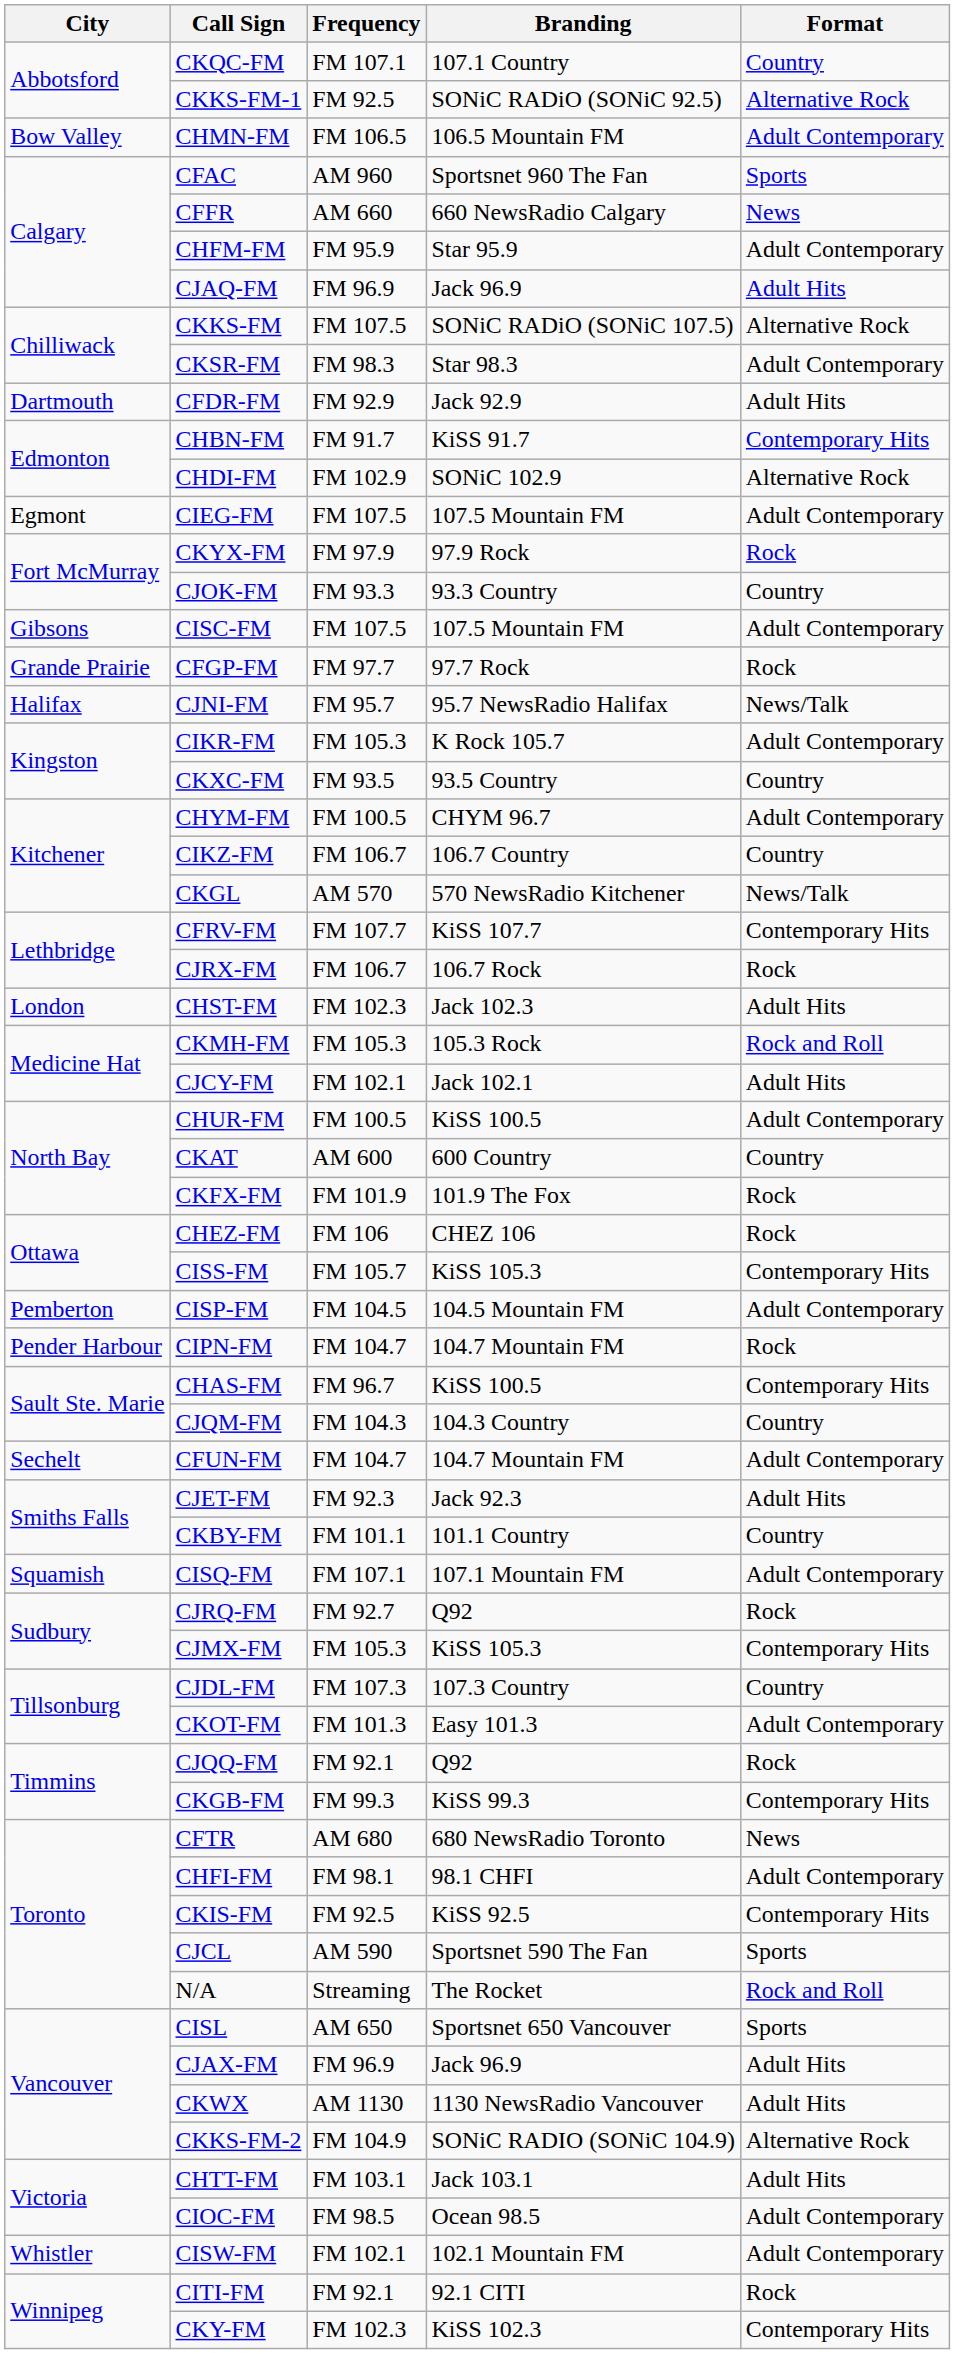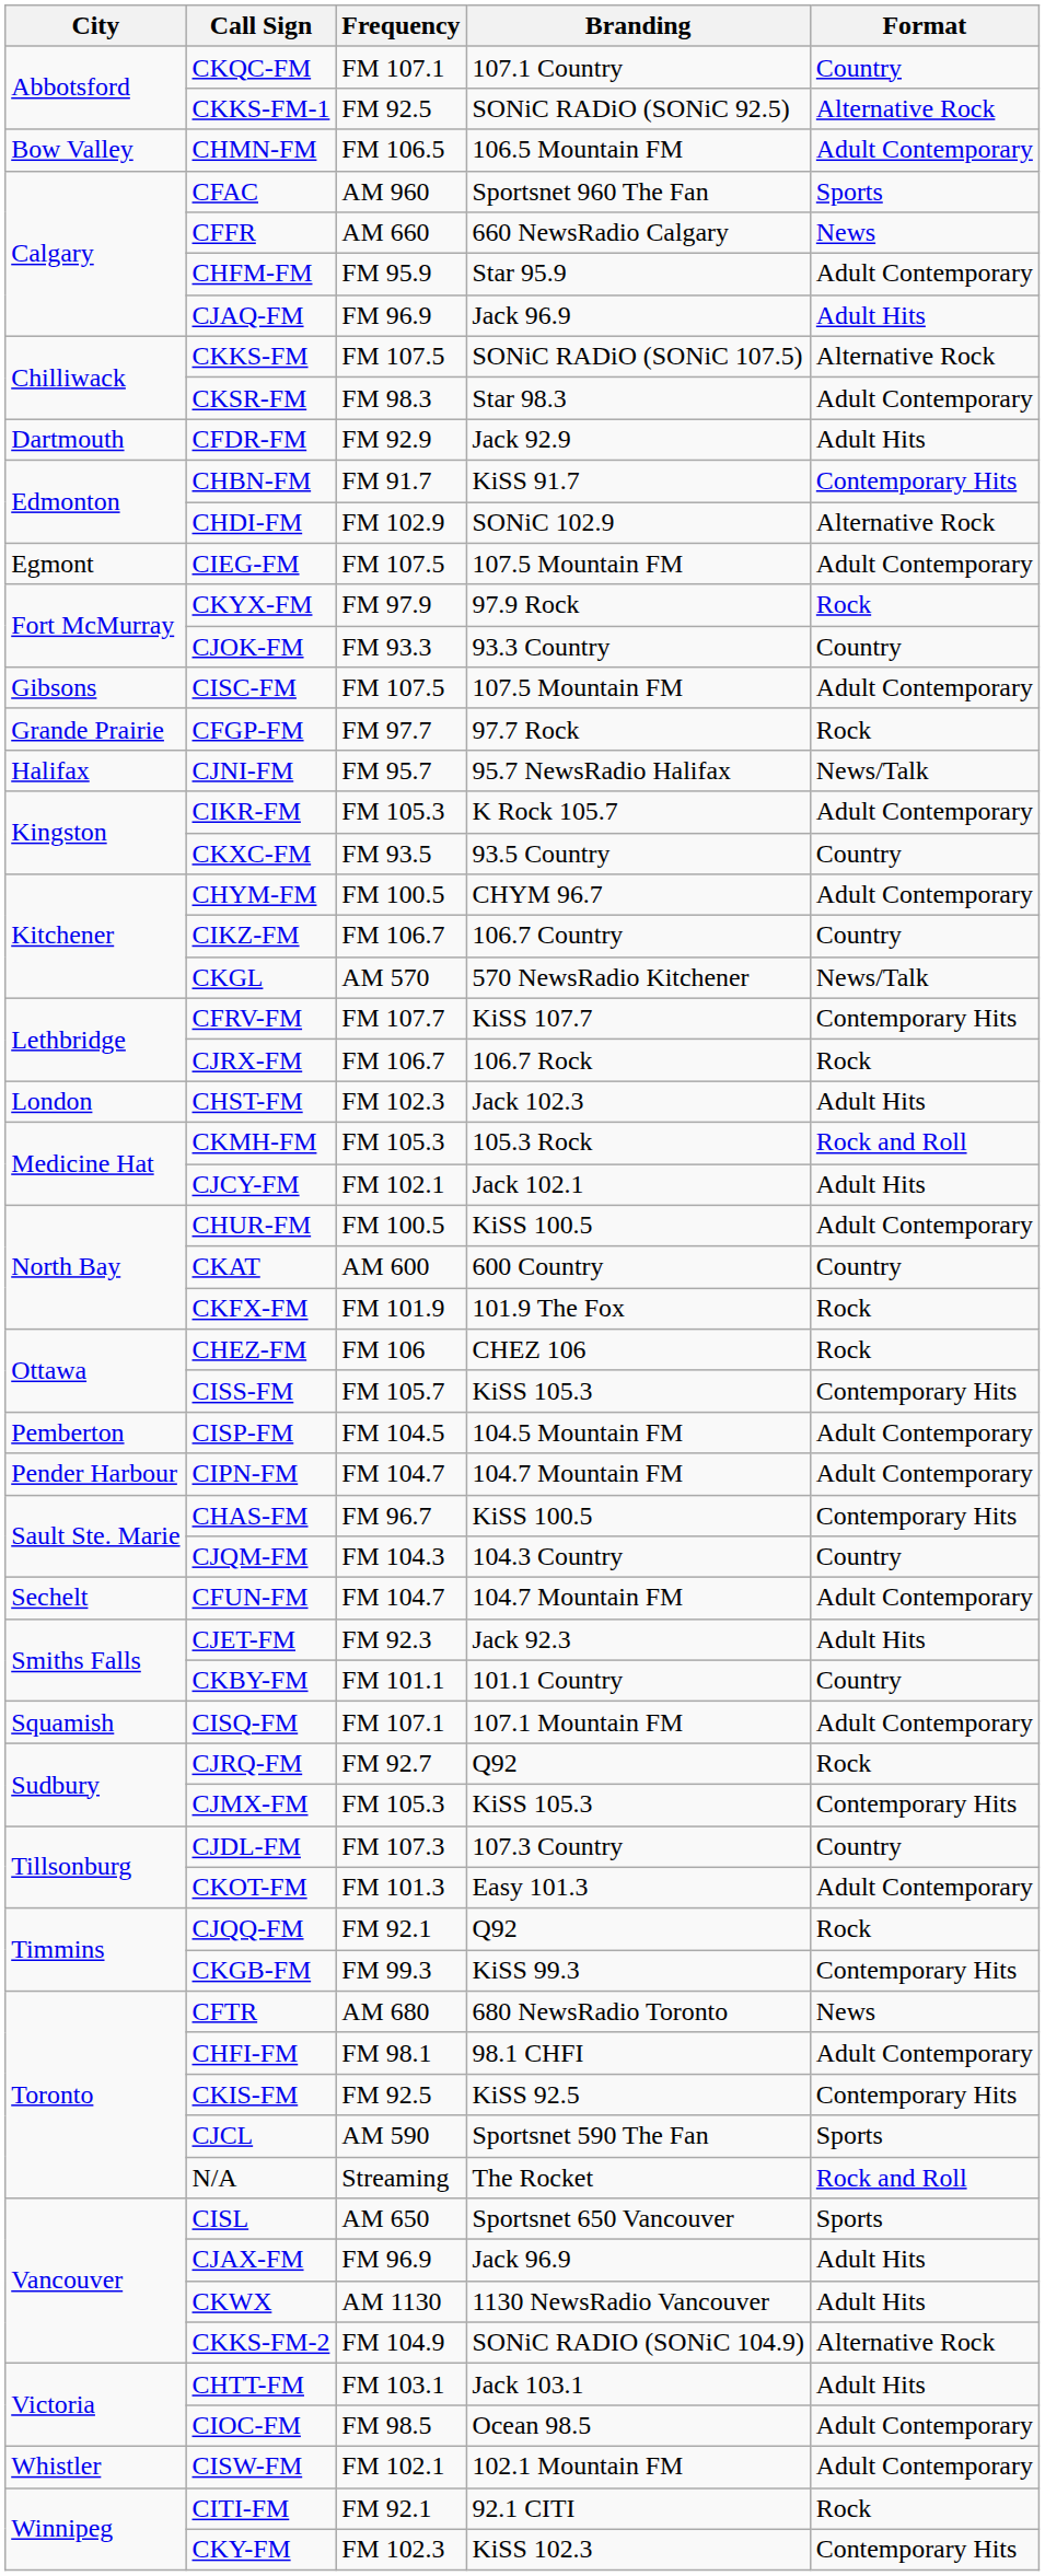 <table class="wikitable">
 <tr>
 <th>City</th>
 <th>Call Sign</th>
 <th>Frequency</th>
 <th>Branding</th>
 <th>Format</th>
 </tr>
 <tr>
 <td rowspan="2"><a href='#'>Abbotsford</a></td>
 <td><a href='#'>CKQC-FM</a></td>
 <td>FM 107.1</td>
 <td>107.1 Country</td>
 <td><a href='#'>Country</a></td>
 </tr>
 <tr>
 <td><a href='#'>CKKS-FM-1</a></td>
 <td>FM 92.5</td>
 <td>SONiC RADiO (SONiC 92.5)</td>
 <td><a href='#'>Alternative Rock</a></td>
 </tr>
 <tr>
 <td><a href='#'>Bow Valley</a></td>
 <td><a href='#'>CHMN-FM</a></td>
 <td>FM 106.5</td>
 <td>106.5 Mountain FM</td>
 <td><a href='#'>Adult Contemporary</a></td>
 </tr>
 <tr>
 <td rowspan="4"><a href='#'>Calgary</a></td>
 <td><a href='#'>CFAC</a></td>
 <td>AM 960</td>
 <td>Sportsnet 960 The Fan</td>
 <td><a href='#'>Sports</a></td>
 </tr>
 <tr>
 <td><a href='#'>CFFR</a></td>
 <td>AM 660</td>
 <td>660 NewsRadio Calgary</td>
 <td><a href='#'>News</a></td>
 </tr>
 <tr>
 <td><a href='#'>CHFM-FM</a></td>
 <td>FM 95.9</td>
 <td>Star 95.9</td>
 <td>Adult Contemporary</td>
 </tr>
 <tr>
 <td><a href='#'>CJAQ-FM</a></td>
 <td>FM 96.9</td>
 <td>Jack 96.9</td>
 <td><a href='#'>Adult Hits</a></td>
 </tr>
 <tr>
 <td rowspan="2"><a href='#'>Chilliwack</a></td>
 <td><a href='#'>CKKS-FM</a></td>
 <td>FM 107.5</td>
 <td>SONiC RADiO (SONiC 107.5)</td>
 <td>Alternative Rock</td>
 </tr>
 <tr>
 <td><a href='#'>CKSR-FM</a></td>
 <td>FM 98.3</td>
 <td>Star 98.3</td>
 <td>Adult Contemporary</td>
 </tr>
 <tr>
 <td><a href='#'>Dartmouth</a></td>
 <td><a href='#'>CFDR-FM</a></td>
 <td>FM 92.9</td>
 <td>Jack 92.9</td>
 <td>Adult Hits</td>
 </tr>
 <tr>
 <td rowspan="2"><a href='#'>Edmonton</a></td>
 <td><a href='#'>CHBN-FM</a></td>
 <td>FM 91.7</td>
 <td>KiSS 91.7</td>
 <td><a href='#'>Contemporary Hits</a></td>
 </tr>
 <tr>
 <td><a href='#'>CHDI-FM</a></td>
 <td>FM 102.9</td>
 <td>SONiC 102.9</td>
 <td>Alternative Rock</td>
 </tr>
 <tr>
 <td>Egmont</td>
 <td><a href='#'>CIEG-FM</a></td>
 <td>FM 107.5</td>
 <td>107.5 Mountain FM</td>
 <td>Adult Contemporary</td>
 </tr>
 <tr>
 <td rowspan="2"><a href='#'>Fort McMurray</a></td>
 <td><a href='#'>CKYX-FM</a></td>
 <td>FM 97.9</td>
 <td>97.9 Rock</td>
 <td><a href='#'>Rock</a></td>
 </tr>
 <tr>
 <td><a href='#'>CJOK-FM</a></td>
 <td>FM 93.3</td>
 <td>93.3 Country</td>
 <td>Country</td>
 </tr>
 <tr>
 <td><a href='#'>Gibsons</a></td>
 <td><a href='#'>CISC-FM</a></td>
 <td>FM 107.5</td>
 <td>107.5 Mountain FM</td>
 <td>Adult Contemporary</td>
 </tr>
 <tr>
 <td><a href='#'>Grande Prairie</a></td>
 <td><a href='#'>CFGP-FM</a></td>
 <td>FM 97.7</td>
 <td>97.7 Rock</td>
 <td>Rock</td>
 </tr>
 <tr>
 <td><a href='#'>Halifax</a></td>
 <td><a href='#'>CJNI-FM</a></td>
 <td>FM 95.7</td>
 <td>95.7 NewsRadio Halifax</td>
 <td>News/Talk</td>
 </tr>
 <tr>
 <td rowspan="2"><a href='#'>Kingston</a></td>
 <td><a href='#'>CIKR-FM</a></td>
 <td>FM 105.3</td>
 <td>K Rock 105.7</td>
 <td>Adult Contemporary</td>
 </tr>
 <tr>
 <td><a href='#'>CKXC-FM</a></td>
 <td>FM 93.5</td>
 <td>93.5 Country</td>
 <td>Country</td>
 </tr>
 <tr>
 <td rowspan="3"><a href='#'>Kitchener</a></td>
 <td><a href='#'>CHYM-FM</a></td>
 <td>FM 100.5</td>
 <td>CHYM 96.7</td>
 <td>Adult Contemporary</td>
 </tr>
 <tr>
 <td><a href='#'>CIKZ-FM</a></td>
 <td>FM 106.7</td>
 <td>106.7 Country</td>
 <td>Country</td>
 </tr>
 <tr>
 <td><a href='#'>CKGL</a></td>
 <td>AM 570</td>
 <td>570 NewsRadio Kitchener</td>
 <td>News/Talk</td>
 </tr>
 <tr>
 <td rowspan="2"><a href='#'>Lethbridge</a></td>
 <td><a href='#'>CFRV-FM</a></td>
 <td>FM 107.7</td>
 <td>KiSS 107.7</td>
 <td>Contemporary Hits</td>
 </tr>
 <tr>
 <td><a href='#'>CJRX-FM</a></td>
 <td>FM 106.7</td>
 <td>106.7 Rock</td>
 <td>Rock</td>
 </tr>
 <tr>
 <td><a href='#'>London</a></td>
 <td><a href='#'>CHST-FM</a></td>
 <td>FM 102.3</td>
 <td>Jack 102.3</td>
 <td>Adult Hits</td>
 </tr>
 <tr>
 <td rowspan="2"><a href='#'>Medicine Hat</a></td>
 <td><a href='#'>CKMH-FM</a></td>
 <td>FM 105.3</td>
 <td>105.3 Rock</td>
 <td><a href='#'>Rock and Roll</a></td>
 </tr>
 <tr>
 <td><a href='#'>CJCY-FM</a></td>
 <td>FM 102.1</td>
 <td>Jack 102.1</td>
 <td>Adult Hits</td>
 </tr>
 <tr>
 <td rowspan="3"><a href='#'>North Bay</a></td>
 <td><a href='#'>CHUR-FM</a></td>
 <td>FM 100.5</td>
 <td>KiSS 100.5</td>
 <td>Adult Contemporary</td>
 </tr>
 <tr>
 <td><a href='#'>CKAT</a></td>
 <td>AM 600</td>
 <td>600 Country</td>
 <td>Country</td>
 </tr>
 <tr>
 <td><a href='#'>CKFX-FM</a></td>
 <td>FM 101.9</td>
 <td>101.9 The Fox</td>
 <td>Rock</td>
 </tr>
 <tr>
 <td rowspan="2"><a href='#'>Ottawa</a></td>
 <td><a href='#'>CHEZ-FM</a></td>
 <td>FM 106</td>
 <td>CHEZ 106</td>
 <td>Rock</td>
 </tr>
 <tr>
 <td><a href='#'>CISS-FM</a></td>
 <td>FM 105.7</td>
 <td>KiSS 105.3</td>
 <td>Contemporary Hits</td>
 </tr>
 <tr>
 <td><a href='#'>Pemberton</a></td>
 <td><a href='#'>CISP-FM</a></td>
 <td>FM 104.5</td>
 <td>104.5 Mountain FM</td>
 <td>Adult Contemporary</td>
 </tr>
 <tr>
 <td><a href='#'>Pender Harbour</a></td>
 <td><a href='#'>CIPN-FM</a></td>
 <td>FM 104.7</td>
 <td>104.7 Mountain FM</td>
-<td>Rock</td>
+<td>Adult Contemporary</td>
 </tr>
 <tr>
 <td rowspan="2"><a href='#'>Sault Ste. Marie</a></td>
 <td><a href='#'>CHAS-FM</a></td>
 <td>FM 96.7</td>
 <td>KiSS 100.5</td>
 <td>Contemporary Hits</td>
 </tr>
 <tr>
 <td><a href='#'>CJQM-FM</a></td>
 <td>FM 104.3</td>
 <td>104.3 Country</td>
 <td>Country</td>
 </tr>
 <tr>
 <td><a href='#'>Sechelt</a></td>
 <td><a href='#'>CFUN-FM</a></td>
 <td>FM 104.7</td>
 <td>104.7 Mountain FM</td>
 <td>Adult Contemporary</td>
 </tr>
 <tr>
 <td rowspan="2"><a href='#'>Smiths Falls</a></td>
 <td><a href='#'>CJET-FM</a></td>
 <td>FM 92.3</td>
 <td>Jack 92.3</td>
 <td>Adult Hits</td>
 </tr>
 <tr>
 <td><a href='#'>CKBY-FM</a></td>
 <td>FM 101.1</td>
 <td>101.1 Country</td>
 <td>Country</td>
 </tr>
 <tr>
 <td><a href='#'>Squamish</a></td>
 <td><a href='#'>CISQ-FM</a></td>
 <td>FM 107.1</td>
 <td>107.1 Mountain FM</td>
 <td>Adult Contemporary</td>
 </tr>
 <tr>
 <td rowspan="2"><a href='#'>Sudbury</a></td>
 <td><a href='#'>CJRQ-FM</a></td>
 <td>FM 92.7</td>
 <td>Q92</td>
 <td>Rock</td>
 </tr>
 <tr>
 <td><a href='#'>CJMX-FM</a></td>
 <td>FM 105.3</td>
 <td>KiSS 105.3</td>
 <td>Contemporary Hits</td>
 </tr>
 <tr>
 <td rowspan="2"><a href='#'>Tillsonburg</a></td>
 <td><a href='#'>CJDL-FM</a></td>
 <td>FM 107.3</td>
 <td>107.3 Country</td>
 <td>Country</td>
 </tr>
 <tr>
 <td><a href='#'>CKOT-FM</a></td>
 <td>FM 101.3</td>
 <td>Easy 101.3</td>
 <td>Adult Contemporary</td>
 </tr>
 <tr>
 <td rowspan="2"><a href='#'>Timmins</a></td>
 <td><a href='#'>CJQQ-FM</a></td>
 <td>FM 92.1</td>
 <td>Q92</td>
 <td>Rock</td>
 </tr>
 <tr>
 <td><a href='#'>CKGB-FM</a></td>
 <td>FM 99.3</td>
 <td>KiSS 99.3</td>
 <td>Contemporary Hits</td>
 </tr>
 <tr>
 <td rowspan="5"><a href='#'>Toronto</a></td>
 <td><a href='#'>CFTR</a></td>
 <td>AM 680</td>
 <td>680 NewsRadio Toronto</td>
 <td>News</td>
 </tr>
 <tr>
 <td><a href='#'>CHFI-FM</a></td>
 <td>FM 98.1</td>
 <td>98.1 CHFI</td>
 <td>Adult Contemporary</td>
 </tr>
 <tr>
 <td><a href='#'>CKIS-FM</a></td>
 <td>FM 92.5</td>
 <td>KiSS 92.5</td>
 <td>Contemporary Hits</td>
 </tr>
 <tr>
 <td><a href='#'>CJCL</a></td>
 <td>AM 590</td>
 <td>Sportsnet 590 The Fan</td>
 <td>Sports</td>
 </tr>
 <tr>
 <td>N/A</td>
 <td>Streaming</td>
 <td>The Rocket</td>
 <td><a href='#'>Rock and Roll</a></td>
 </tr>
 <tr>
 <td rowspan="4"><a href='#'>Vancouver</a></td>
 <td><a href='#'>CISL</a></td>
 <td>AM 650</td>
 <td>Sportsnet 650 Vancouver</td>
 <td>Sports</td>
 </tr>
 <tr>
 <td><a href='#'>CJAX-FM</a></td>
 <td>FM 96.9</td>
 <td>Jack 96.9</td>
 <td>Adult Hits</td>
 </tr>
 <tr>
 <td><a href='#'>CKWX</a></td>
 <td>AM 1130</td>
 <td>1130 NewsRadio Vancouver</td>
 <td>Adult Hits</td>
 </tr>
 <tr>
 <td><a href='#'>CKKS-FM-2</a></td>
 <td>FM 104.9</td>
 <td>SONiC RADIO (SONiC 104.9)</td>
 <td>Alternative Rock</td>
 </tr>
 <tr>
 <td rowspan="2"><a href='#'>Victoria</a></td>
 <td><a href='#'>CHTT-FM</a></td>
 <td>FM 103.1</td>
 <td>Jack 103.1</td>
 <td>Adult Hits</td>
 </tr>
 <tr>
 <td><a href='#'>CIOC-FM</a></td>
 <td>FM 98.5</td>
 <td>Ocean 98.5</td>
 <td>Adult Contemporary</td>
 </tr>
 <tr>
 <td><a href='#'>Whistler</a></td>
 <td><a href='#'>CISW-FM</a></td>
 <td>FM 102.1</td>
 <td>102.1 Mountain FM</td>
 <td>Adult Contemporary</td>
 </tr>
 <tr>
 <td rowspan="2"><a href='#'>Winnipeg</a></td>
 <td><a href='#'>CITI-FM</a></td>
 <td>FM 92.1</td>
 <td>92.1 CITI</td>
 <td>Rock</td>
 </tr>
 <tr>
 <td><a href='#'>CKY-FM</a></td>
 <td>FM 102.3</td>
 <td>KiSS 102.3</td>
 <td>Contemporary Hits</td>
 </tr>
 </table>
